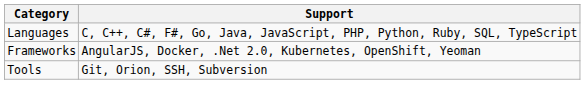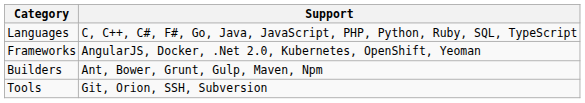 <table class="wikitable">
 <tr>
 <th>Category</th>
 <th>Support</th>
 </tr>
 <tr>
 <td>Languages</td>
 <td>C, C++, C#, F#, Go, Java, JavaScript, PHP, Python, Ruby, SQL, TypeScript</td>
 </tr>
 <tr>
 <td>Frameworks</td>
 <td>AngularJS,  Docker, .Net 2.0, Kubernetes, OpenShift, Yeoman</td>
 </tr>
 <tr>
+<td>Builders</td>
+<td>Ant, Bower, Grunt, Gulp, Maven, Npm</td>
+</tr>
+<tr>
 <td>Tools</td>
 <td>Git, Orion, SSH, Subversion</td>
 </tr>
 </table>
